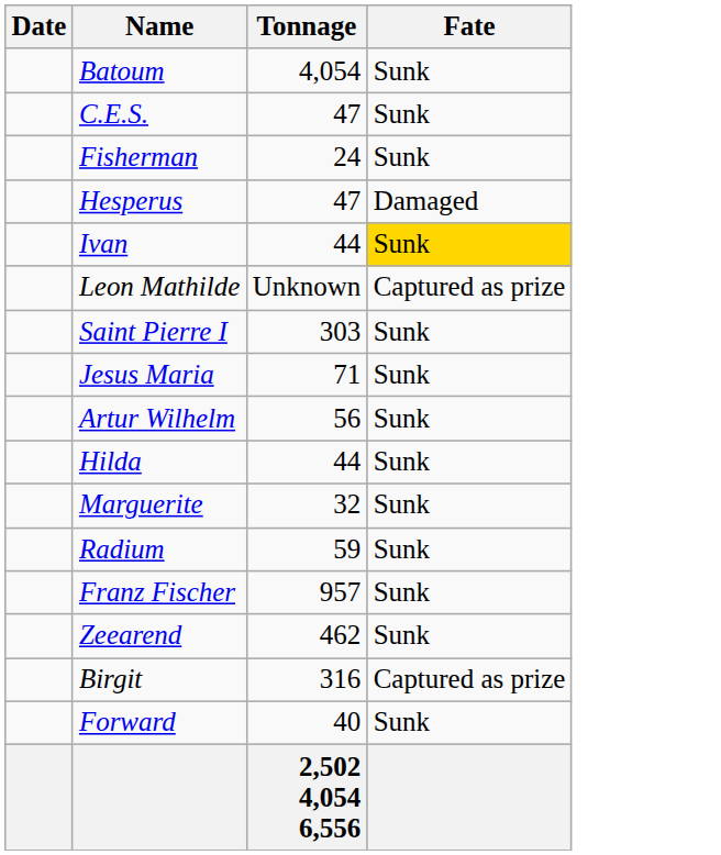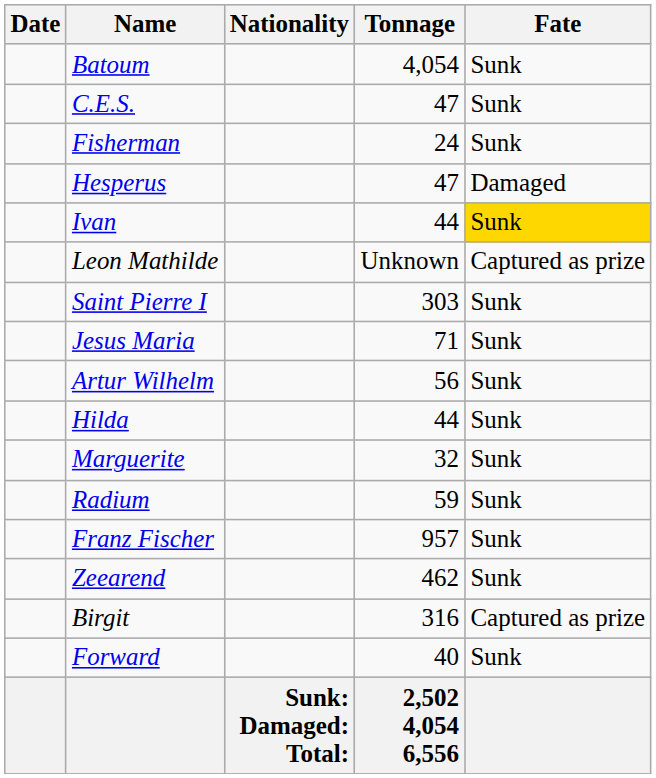 <table class="wikitable sortable">
 <tr>
 <th>Date</th>
 <th>Name</th>
+<th>Nationality</th>
 <th>Tonnage</th>
 <th>Fate</th>
 </tr>
 <tr>
 <td align="right"></td>
 <td align="left"><a href='#'><em>Batoum</em></a></td>
+<td align="left"></td>
 <td align="right">4,054</td>
 <td align="left">Sunk</td>
 </tr>
 <tr>
 <td align="right"></td>
 <td align="left"><a href='#'><em>C.E.S.</em></a></td>
+<td align="left"></td>
 <td align="right">47</td>
 <td align="left">Sunk</td>
 </tr>
 <tr>
 <td align="right"></td>
 <td align="left"><a href='#'><em>Fisherman</em></a></td>
+<td align="left"></td>
 <td align="right">24</td>
 <td align="left">Sunk</td>
 </tr>
 <tr>
 <td align="right"></td>
 <td align="left"><a href='#'><em>Hesperus</em></a></td>
+<td align="left"></td>
 <td align="right">47</td>
 <td align="left">Damaged</td>
 </tr>
 <tr>
 <td align="right"></td>
 <td align="left"><a href='#'><em>Ivan</em></a></td>
+<td align="left"></td>
 <td align="right">44</td>
 <td align="left" style="background: gold;">Sunk</td>
 </tr>
 <tr>
 <td align="right"></td>
 <td align="left"><em>Leon Mathilde</em></td>
+<td align="left"></td>
 <td align="right">Unknown</td>
 <td align="left">Captured as prize</td>
 </tr>
 <tr>
 <td align="right"></td>
 <td align="left"><a href='#'><em>Saint Pierre I</em></a></td>
+<td align="left"></td>
 <td align="right">303</td>
 <td align="left">Sunk</td>
 </tr>
 <tr>
 <td align="right"></td>
 <td align="left"><a href='#'><em>Jesus Maria</em></a></td>
+<td align="left"></td>
 <td align="right">71</td>
 <td align="left">Sunk</td>
 </tr>
 <tr>
 <td align="right"></td>
 <td align="left"><a href='#'><em>Artur Wilhelm</em></a></td>
+<td align="left"></td>
 <td align="right">56</td>
 <td align="left">Sunk</td>
 </tr>
 <tr>
 <td align="right"></td>
 <td align="left"><a href='#'><em>Hilda</em></a></td>
+<td align="left"></td>
 <td align="right">44</td>
 <td align="left">Sunk</td>
 </tr>
 <tr>
 <td align="right"></td>
 <td align="left"><a href='#'><em>Marguerite</em></a></td>
+<td align="left"></td>
 <td align="right">32</td>
 <td align="left">Sunk</td>
 </tr>
 <tr>
 <td align="right"></td>
 <td align="left"><a href='#'><em>Radium</em></a></td>
+<td align="left"></td>
 <td align="right">59</td>
 <td align="left">Sunk</td>
 </tr>
 <tr>
 <td align="right"></td>
 <td align="left"><a href='#'><em>Franz Fischer</em></a></td>
+<td align="left"></td>
 <td align="right">957</td>
 <td align="left">Sunk</td>
 </tr>
 <tr>
 <td align="right"></td>
 <td align="left"><a href='#'><em>Zeearend</em></a></td>
+<td align="left"></td>
 <td align="right">462</td>
 <td align="left">Sunk</td>
 </tr>
 <tr>
 <td align="right"></td>
 <td align="left"><em>Birgit</em></td>
+<td align="left"></td>
 <td align="right">316</td>
 <td align="left">Captured as prize</td>
 </tr>
 <tr>
 <td align="right"></td>
 <td align="left"><a href='#'><em>Forward</em></a></td>
+<td align="left"></td>
 <td align="right">40</td>
 <td align="left">Sunk</td>
 </tr>
 <tr class="sortbottom" style="background: #f2f2f2">
 <td></td>
 <td></td>
+<td align="right"><strong>Sunk:<br>Damaged:<br>Total:</strong></td>
 <td align="right"><strong>2,502<br>4,054<br>6,556</strong></td>
 <td></td>
 </tr>
 </table>
